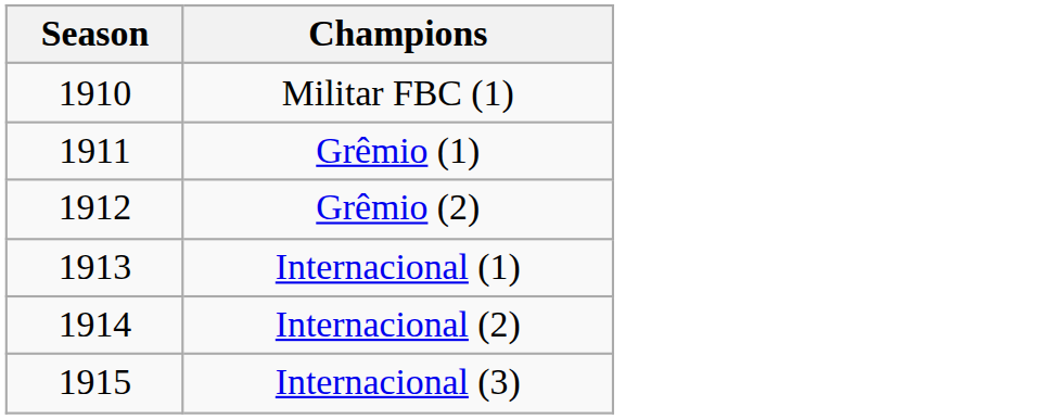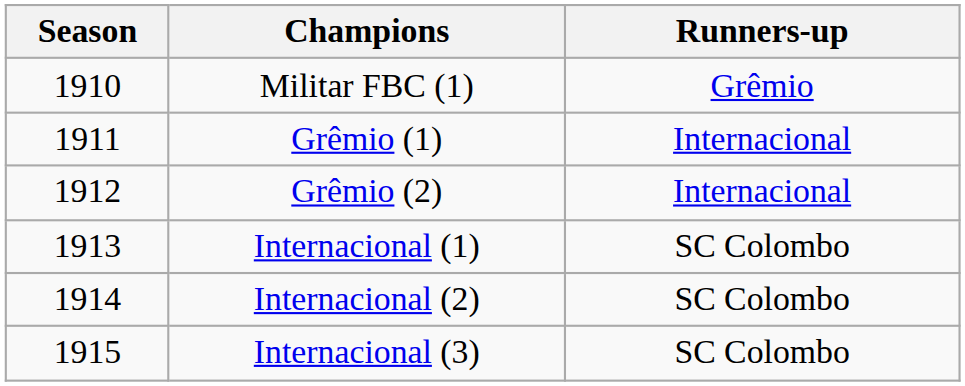 <table class="wikitable" style="text-align:center; margin-left:1em;">
 <tr>
 <th style="width:70px">Season</th>
 <th style="width:180px">Champions</th>
+<th style="width:180px">Runners-up</th>
 </tr>
 <tr>
 <td>1910</td>
 <td>Militar FBC (1)</td>
+<td><a href='#'>Grêmio</a></td>
 </tr>
 <tr>
 <td>1911</td>
 <td><a href='#'>Grêmio</a> (1)</td>
+<td><a href='#'>Internacional</a></td>
 </tr>
 <tr>
 <td>1912</td>
 <td><a href='#'>Grêmio</a> (2)</td>
+<td><a href='#'>Internacional</a></td>
 </tr>
 <tr>
 <td>1913</td>
 <td><a href='#'>Internacional</a> (1)</td>
+<td>SC Colombo</td>
 </tr>
 <tr>
 <td>1914</td>
 <td><a href='#'>Internacional</a> (2)</td>
+<td>SC Colombo</td>
 </tr>
 <tr>
 <td>1915</td>
 <td><a href='#'>Internacional</a> (3)</td>
+<td>SC Colombo</td>
 </tr>
 </table>
